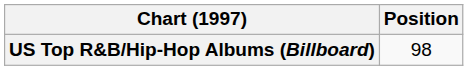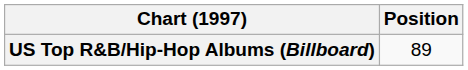 <table class="wikitable sortable plainrowheaders" style="text-align:center">
 <tr>
 <th scope="col">Chart (1997)</th>
 <th scope="col">Position</th>
 </tr>
 <tr>
 <th scope="row">US Top R&B/Hip-Hop Albums (<em>Billboard</em>)</th>
-<td>98</td>
+<td>89</td>
 </tr>
 </table>
